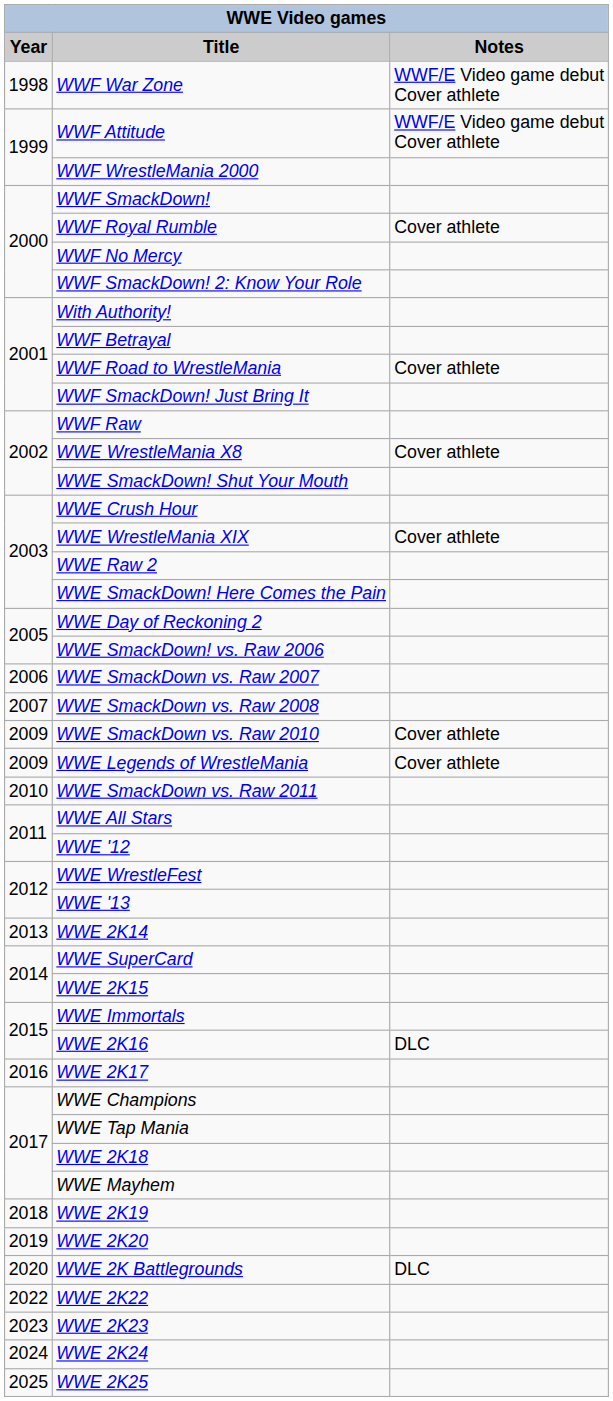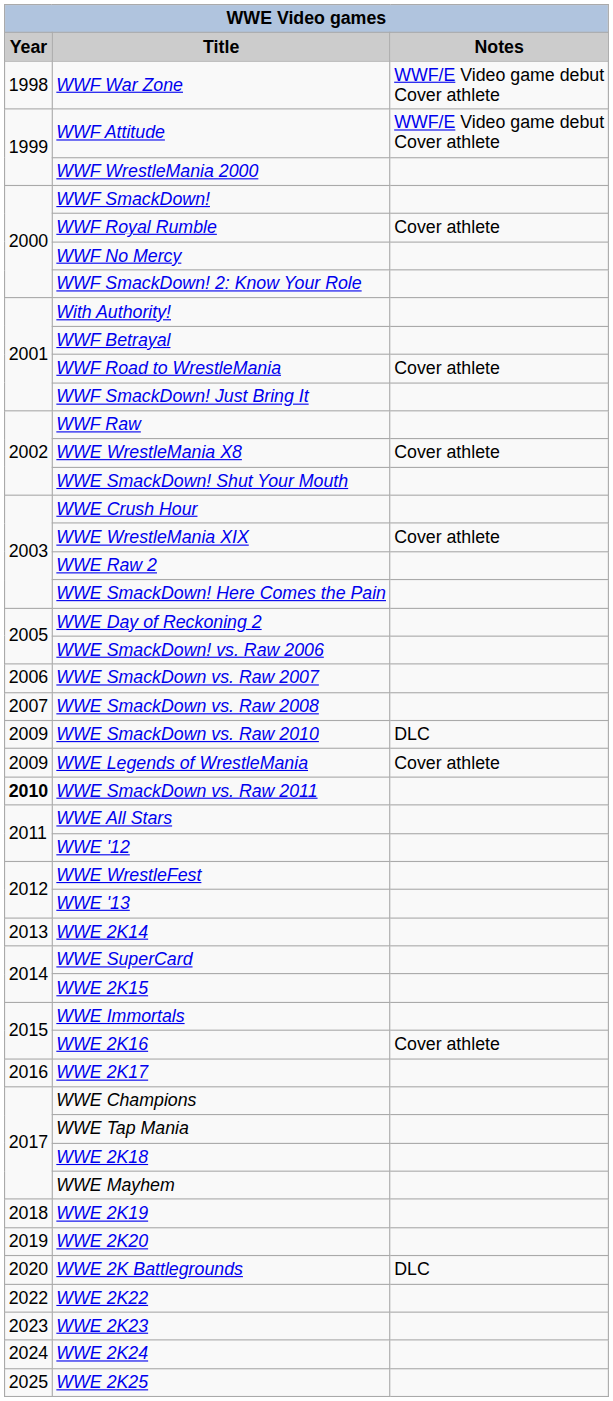 <table class="wikitable sortable">
 <tr style="text-align:center;">
 <th colspan=4 style="background:#B0C4DE;">WWE Video games</th>
 </tr>
 <tr style="text-align:center;">
 <th style="background:#ccc;">Year</th>
 <th style="background:#ccc;">Title</th>
 <th style="background:#ccc;">Notes</th>
 </tr>
 <tr>
 <td>1998</td>
 <td><em><a href='#'>WWF War Zone</a></em></td>
 <td><a href='#'>WWF/E</a> Video game debut <br> Cover athlete</td>
 </tr>
 <tr>
 <td rowspan="2">1999</td>
 <td><em><a href='#'>WWF Attitude</a></em></td>
 <td><a href='#'>WWF/E</a> Video game debut <br> Cover athlete</td>
 </tr>
 <tr>
 <td><em><a href='#'>WWF WrestleMania 2000</a></em></td>
 <td></td>
 </tr>
 <tr>
 <td rowspan="4">2000</td>
 <td><em><a href='#'>WWF SmackDown!</a></em></td>
 <td></td>
 </tr>
 <tr>
 <td><em><a href='#'>WWF Royal Rumble</a></em></td>
 <td>Cover athlete</td>
 </tr>
 <tr>
 <td><em><a href='#'>WWF No Mercy</a></em></td>
 <td></td>
 </tr>
 <tr>
 <td><em><a href='#'>WWF SmackDown! 2: Know Your Role</a></em></td>
 <td></td>
 </tr>
 <tr>
 <td rowspan="4">2001</td>
 <td><em><a href='#'>With Authority!</a></em></td>
 <td></td>
 </tr>
 <tr>
 <td><em><a href='#'>WWF Betrayal</a></em></td>
 <td></td>
 </tr>
 <tr>
 <td><em><a href='#'>WWF Road to WrestleMania</a></em></td>
 <td>Cover athlete</td>
 </tr>
 <tr>
 <td><em><a href='#'>WWF SmackDown! Just Bring It</a></em></td>
 <td></td>
 </tr>
 <tr>
 <td rowspan="3">2002</td>
 <td><em><a href='#'>WWF Raw</a></em></td>
 <td></td>
 </tr>
 <tr>
 <td><em><a href='#'>WWE WrestleMania X8</a></em></td>
 <td>Cover athlete</td>
 </tr>
 <tr>
 <td><em><a href='#'>WWE SmackDown! Shut Your Mouth</a></em></td>
 <td></td>
 </tr>
 <tr>
 <td rowspan="4">2003</td>
 <td><em><a href='#'>WWE Crush Hour</a></em></td>
 <td></td>
 </tr>
 <tr>
 <td><em><a href='#'>WWE WrestleMania XIX</a></em></td>
 <td>Cover athlete</td>
 </tr>
 <tr>
 <td><em><a href='#'>WWE Raw 2</a></em></td>
 <td></td>
 </tr>
 <tr>
 <td><em><a href='#'>WWE SmackDown! Here Comes the Pain</a></em></td>
 <td></td>
 </tr>
 <tr>
 <td rowspan="2">2005</td>
 <td><em><a href='#'>WWE Day of Reckoning 2</a></em></td>
 <td></td>
 </tr>
 <tr>
 <td><em><a href='#'>WWE SmackDown! vs. Raw 2006</a></em></td>
 <td></td>
 </tr>
 <tr>
 <td>2006</td>
 <td><em><a href='#'>WWE SmackDown vs. Raw 2007</a></em></td>
 <td></td>
 </tr>
 <tr>
 <td>2007</td>
 <td><em><a href='#'>WWE SmackDown vs. Raw 2008</a></em></td>
 <td></td>
 </tr>
 <tr>
 <td>2009</td>
 <td><em><a href='#'>WWE SmackDown vs. Raw 2010</a></em></td>
-<td>Cover athlete</td>
+<td>DLC</td>
 </tr>
 <tr>
 <td>2009</td>
 <td><em><a href='#'>WWE Legends of WrestleMania</a></em></td>
 <td>Cover athlete</td>
 </tr>
 <tr>
-<td>2010</td>
+<td><strong>2010</strong></td>
 <td><em><a href='#'>WWE SmackDown vs. Raw 2011</a></em></td>
 <td></td>
 </tr>
 <tr>
 <td rowspan="2">2011</td>
 <td><em><a href='#'>WWE All Stars</a></em></td>
 <td></td>
 </tr>
 <tr>
 <td><em><a href='#'>WWE '12</a></em></td>
 <td></td>
 </tr>
 <tr>
 <td rowspan="2">2012</td>
 <td><em><a href='#'>WWE WrestleFest</a></em></td>
 <td></td>
 </tr>
 <tr>
 <td><em><a href='#'>WWE '13</a></em></td>
 <td></td>
 </tr>
 <tr>
 <td>2013</td>
 <td><em><a href='#'>WWE 2K14</a></em></td>
 <td></td>
 </tr>
 <tr>
 <td rowspan="2">2014</td>
 <td><em><a href='#'>WWE SuperCard</a></em></td>
 <td></td>
 </tr>
 <tr>
 <td><em><a href='#'>WWE 2K15</a></em></td>
 <td></td>
 </tr>
 <tr>
 <td rowspan="2">2015</td>
 <td><em><a href='#'>WWE Immortals</a></em></td>
 <td></td>
 </tr>
 <tr>
 <td><em><a href='#'>WWE 2K16</a></em></td>
-<td>DLC</td>
+<td>Cover athlete</td>
 </tr>
 <tr>
 <td>2016</td>
 <td><em><a href='#'>WWE 2K17</a></em></td>
 <td></td>
 </tr>
 <tr>
 <td rowspan="4">2017</td>
 <td><em>WWE Champions</em></td>
 <td></td>
 </tr>
 <tr>
 <td><em>WWE Tap Mania</em></td>
 <td></td>
 </tr>
 <tr>
 <td><em><a href='#'>WWE 2K18</a></em></td>
 <td></td>
 </tr>
 <tr>
 <td><em>WWE Mayhem</em></td>
 <td></td>
 </tr>
 <tr>
 <td>2018</td>
 <td><em><a href='#'>WWE 2K19</a></em></td>
 <td></td>
 </tr>
 <tr>
 <td>2019</td>
 <td><em><a href='#'>WWE 2K20</a></em></td>
 <td></td>
 </tr>
 <tr>
 <td>2020</td>
 <td><em><a href='#'>WWE 2K Battlegrounds</a></em></td>
 <td>DLC</td>
 </tr>
 <tr>
 <td>2022</td>
 <td><em><a href='#'>WWE 2K22</a></em></td>
 <td></td>
 </tr>
 <tr>
 <td>2023</td>
 <td><em><a href='#'>WWE 2K23</a></em></td>
 <td></td>
 </tr>
 <tr>
 <td>2024</td>
 <td><em><a href='#'>WWE 2K24</a></em></td>
 <td></td>
 </tr>
 <tr>
 <td>2025</td>
 <td><em><a href='#'>WWE 2K25</a></em></td>
 <td></td>
 </tr>
 </table>
